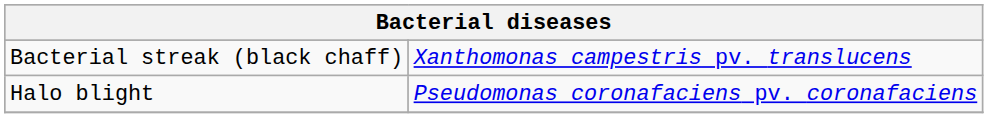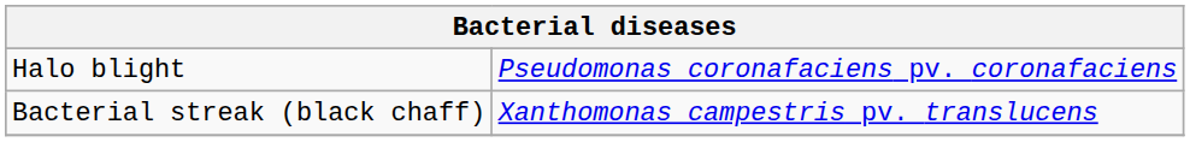 <table class="wikitable" style="clear">
 <tr>
 <th colspan=2><strong>Bacterial diseases</strong><br></th>
+</tr>
+<tr>
+<td>Halo blight</td>
+<td><a href='#'><em>Pseudomonas coronafaciens</em> pv. <em>coronafaciens</em></a></td>
 </tr>
 <tr>
 <td>Bacterial streak (black chaff)</td>
 <td><a href='#'><em>Xanthomonas campestris</em> pv. <em>translucens</em></a></td>
 </tr>
 <tr>
-<td>Halo blight</td>
-<td><a href='#'><em>Pseudomonas coronafaciens</em> pv. <em>coronafaciens</em></a></td>
-</tr>
-<tr>
 </tr>
 </table>
